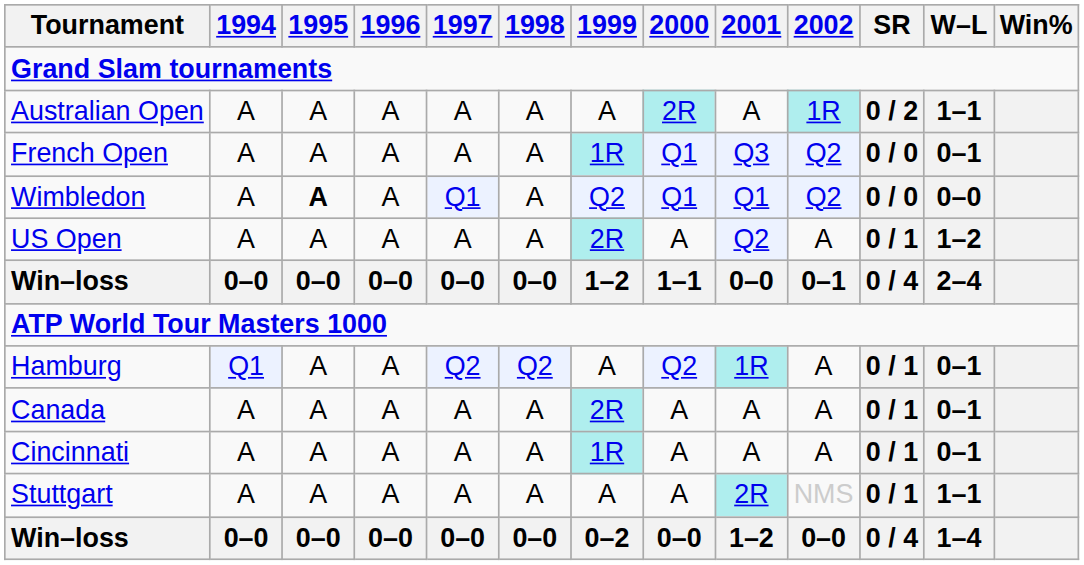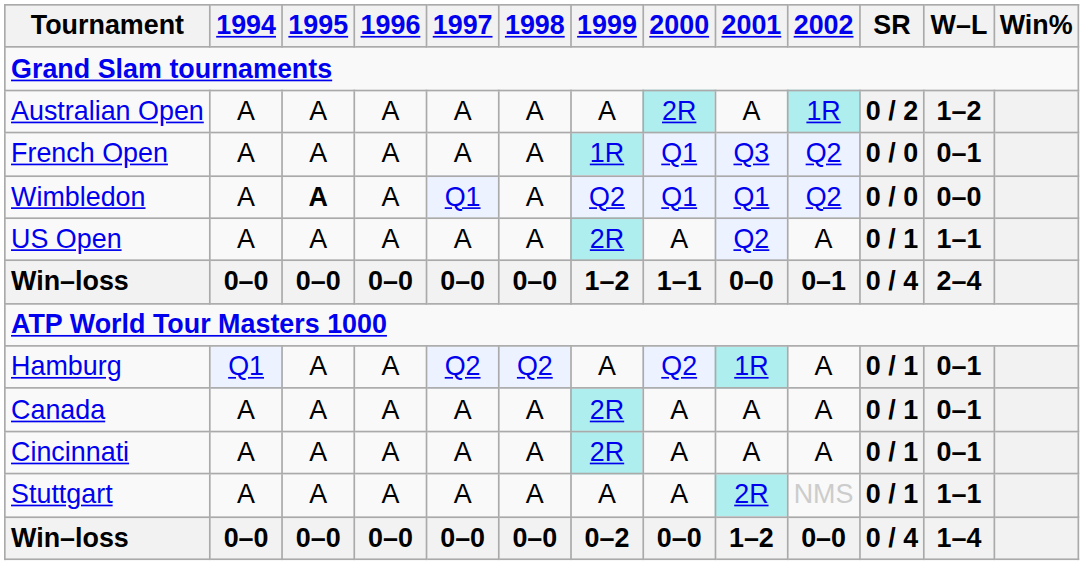 <table class=wikitable style=text-align:center>
 <tr>
 <th>Tournament</th>
 <th><a href='#'>1994</a></th>
 <th><a href='#'>1995</a></th>
 <th><a href='#'>1996</a></th>
 <th><a href='#'>1997</a></th>
 <th><a href='#'>1998</a></th>
 <th><a href='#'>1999</a></th>
 <th><a href='#'>2000</a></th>
 <th><a href='#'>2001</a></th>
 <th><a href='#'>2002</a></th>
 <th>SR</th>
 <th>W–L</th>
 <th>Win%</th>
 </tr>
 <tr>
 <td colspan=25 style=text-align:left><a href='#'><strong>Grand Slam tournaments</strong></a></td>
 </tr>
 <tr>
 <td align=left><a href='#'>Australian Open</a></td>
 <td>A</td>
 <td>A</td>
 <td>A</td>
 <td>A</td>
 <td>A</td>
 <td>A</td>
 <td bgcolor=afeeee><a href='#'>2R</a></td>
 <td>A</td>
 <td bgcolor=afeeee><a href='#'>1R</a></td>
 <th>0 / 2</th>
-<th>1–1</th>
+<th>1–2</th>
 <th></th>
 </tr>
 <tr>
 <td align=left><a href='#'>French Open</a></td>
 <td>A</td>
 <td>A</td>
 <td>A</td>
 <td>A</td>
 <td>A</td>
 <td bgcolor=afeeee><a href='#'>1R</a></td>
 <td bgcolor=ecf2ff><a href='#'>Q1</a></td>
 <td bgcolor=ecf2ff><a href='#'>Q3</a></td>
 <td bgcolor=ecf2ff><a href='#'>Q2</a></td>
 <th>0 / 0</th>
 <th>0–1</th>
 <th></th>
 </tr>
 <tr>
 <td align=left><a href='#'>Wimbledon</a></td>
 <td>A</td>
 <td><strong>A</strong></td>
 <td>A</td>
 <td bgcolor=ecf2ff><a href='#'>Q1</a></td>
 <td>A</td>
 <td bgcolor=ecf2ff><a href='#'>Q2</a></td>
 <td bgcolor=ecf2ff><a href='#'>Q1</a></td>
 <td bgcolor=ecf2ff><a href='#'>Q1</a></td>
 <td bgcolor=ecf2ff><a href='#'>Q2</a></td>
 <th>0 / 0</th>
 <th>0–0</th>
 <th></th>
 </tr>
 <tr>
 <td align=left><a href='#'>US Open</a></td>
 <td>A</td>
 <td>A</td>
 <td>A</td>
 <td>A</td>
 <td>A</td>
 <td bgcolor=afeeee><a href='#'>2R</a></td>
 <td>A</td>
 <td bgcolor=ecf2ff><a href='#'>Q2</a></td>
 <td>A</td>
 <th>0 / 1</th>
-<th>1–2</th>
+<th>1–1</th>
 <th></th>
 </tr>
 <tr>
 <th style=text-align:left>Win–loss</th>
 <th>0–0</th>
 <th>0–0</th>
 <th>0–0</th>
 <th>0–0</th>
 <th>0–0</th>
 <th>1–2</th>
 <th>1–1</th>
 <th>0–0</th>
 <th>0–1</th>
 <th>0 / 4</th>
 <th>2–4</th>
 <th></th>
 </tr>
 <tr>
 <td colspan=15 align=left><strong><a href='#'>ATP World Tour Masters 1000</a></strong></td>
 </tr>
 <tr>
 <td align=left><a href='#'>Hamburg</a></td>
 <td bgcolor=ecf2ff><a href='#'>Q1</a></td>
 <td>A</td>
 <td>A</td>
 <td bgcolor=ecf2ff><a href='#'>Q2</a></td>
 <td bgcolor=ecf2ff><a href='#'>Q2</a></td>
 <td>A</td>
 <td bgcolor=ecf2ff><a href='#'>Q2</a></td>
 <td bgcolor=afeeee><a href='#'>1R</a></td>
 <td>A</td>
 <th>0 / 1</th>
 <th>0–1</th>
 <th></th>
 </tr>
 <tr>
 <td align=left><a href='#'>Canada</a></td>
 <td>A</td>
 <td>A</td>
 <td>A</td>
 <td>A</td>
 <td>A</td>
 <td bgcolor=afeeee><a href='#'>2R</a></td>
 <td>A</td>
 <td>A</td>
 <td>A</td>
 <th>0 / 1</th>
 <th>0–1</th>
 <th></th>
 </tr>
 <tr>
 <td align=left><a href='#'>Cincinnati</a></td>
 <td>A</td>
 <td>A</td>
 <td>A</td>
 <td>A</td>
 <td>A</td>
-<td bgcolor=afeeee><a href='#'>1R</a></td>
+<td bgcolor=afeeee><a href='#'>2R</a></td>
 <td>A</td>
 <td>A</td>
 <td>A</td>
 <th>0 / 1</th>
 <th>0–1</th>
 <th></th>
 </tr>
 <tr>
 <td align=left><a href='#'>Stuttgart</a></td>
 <td>A</td>
 <td>A</td>
 <td>A</td>
 <td>A</td>
 <td>A</td>
 <td>A</td>
 <td>A</td>
 <td bgcolor=afeeee><a href='#'>2R</a></td>
 <td colspan=1 style=color:#cccccc>NMS</td>
 <th>0 / 1</th>
 <th>1–1</th>
 <th></th>
 </tr>
 <tr>
 <th style=text-align:left>Win–loss</th>
 <th>0–0</th>
 <th>0–0</th>
 <th>0–0</th>
 <th>0–0</th>
 <th>0–0</th>
 <th>0–2</th>
 <th>0–0</th>
 <th>1–2</th>
 <th>0–0</th>
 <th>0 / 4</th>
 <th>1–4</th>
 <th></th>
 </tr>
 </table>
